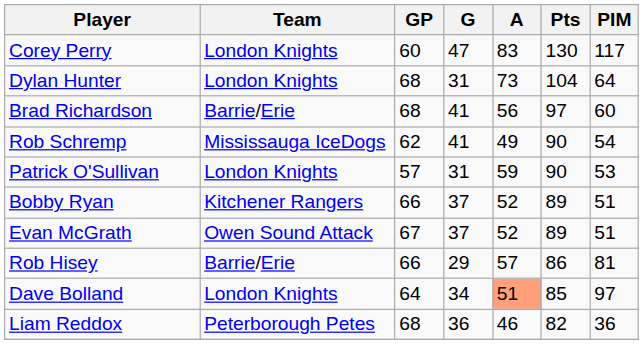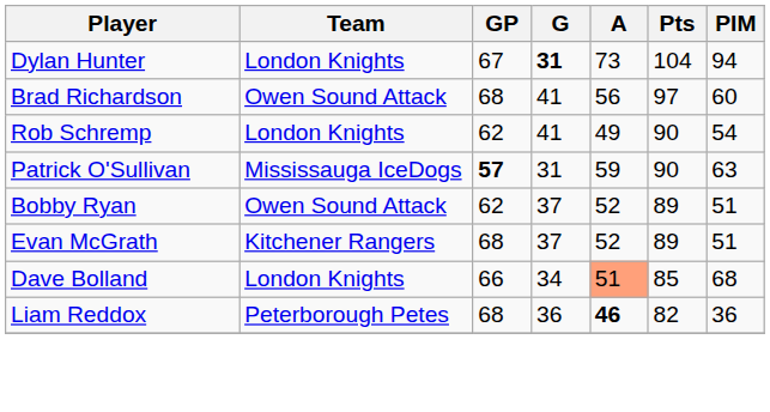 <table class="wikitable">
 <tr>
 <th width="30%">Player</th>
 <th width="30%">Team</th>
 <th width="7.5%">GP</th>
 <th width="7.5%">G</th>
 <th width="7.5%">A</th>
 <th width="7.5%">Pts</th>
 <th width="7.5%">PIM</th>
 </tr>
 <tr>
-<td><a href='#'>Corey Perry</a></td>
-<td><a href='#'>London Knights</a></td>
-<td>60</td>
-<td>47</td>
-<td>83</td>
-<td>130</td>
-<td>117</td>
-</tr>
-<tr>
 <td><a href='#'>Dylan Hunter</a></td>
 <td><a href='#'>London Knights</a></td>
-<td>68</td>
-<td>31</td>
+<td>67</td>
+<td><strong>31</strong></td>
 <td>73</td>
 <td>104</td>
-<td>64</td>
+<td>94</td>
 </tr>
 <tr>
 <td><a href='#'>Brad Richardson</a></td>
-<td><a href='#'>Barrie</a>/<a href='#'>Erie</a></td>
+<td><a href='#'>Owen Sound Attack</a></td>
 <td>68</td>
 <td>41</td>
 <td>56</td>
 <td>97</td>
 <td>60</td>
 </tr>
 <tr>
 <td><a href='#'>Rob Schremp</a></td>
-<td><a href='#'>Mississauga IceDogs</a></td>
+<td><a href='#'>London Knights</a></td>
 <td>62</td>
 <td>41</td>
 <td>49</td>
 <td>90</td>
 <td>54</td>
 </tr>
 <tr>
 <td><a href='#'>Patrick O'Sullivan</a></td>
-<td><a href='#'>London Knights</a></td>
-<td>57</td>
+<td><a href='#'>Mississauga IceDogs</a></td>
+<td><strong>57</strong></td>
 <td>31</td>
 <td>59</td>
 <td>90</td>
-<td>53</td>
+<td>63</td>
 </tr>
 <tr>
 <td><a href='#'>Bobby Ryan</a></td>
-<td><a href='#'>Kitchener Rangers</a></td>
-<td>66</td>
+<td><a href='#'>Owen Sound Attack</a></td>
+<td>62</td>
 <td>37</td>
 <td>52</td>
 <td>89</td>
 <td>51</td>
 </tr>
 <tr>
 <td><a href='#'>Evan McGrath</a></td>
-<td><a href='#'>Owen Sound Attack</a></td>
-<td>67</td>
+<td><a href='#'>Kitchener Rangers</a></td>
+<td>68</td>
 <td>37</td>
 <td>52</td>
 <td>89</td>
 <td>51</td>
 </tr>
 <tr>
-<td><a href='#'>Rob Hisey</a></td>
-<td><a href='#'>Barrie</a>/<a href='#'>Erie</a></td>
-<td>66</td>
-<td>29</td>
-<td>57</td>
-<td>86</td>
-<td>81</td>
-</tr>
-<tr>
 <td><a href='#'>Dave Bolland</a></td>
 <td><a href='#'>London Knights</a></td>
-<td>64</td>
+<td>66</td>
 <td>34</td>
 <td style="background: lightsalmon;">51</td>
 <td>85</td>
-<td>97</td>
+<td>68</td>
 </tr>
 <tr>
 <td><a href='#'>Liam Reddox</a></td>
 <td><a href='#'>Peterborough Petes</a></td>
 <td>68</td>
 <td>36</td>
-<td>46</td>
+<td><strong>46</strong></td>
 <td>82</td>
 <td>36</td>
 </tr>
 <tr>
 </tr>
 </table>
